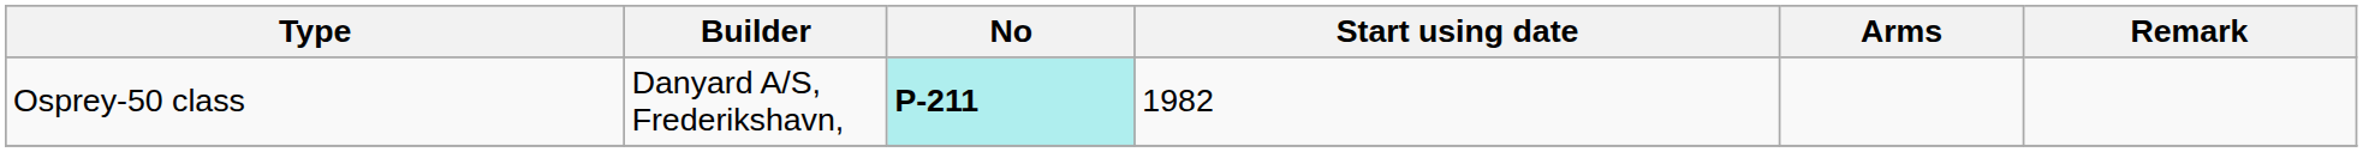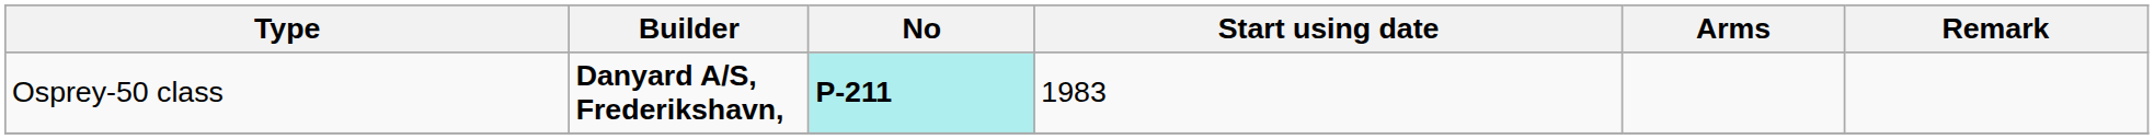 <table class="wikitable" style="font-size:97%; width:90%">
 <tr>
 <th>Type</th>
 <th width=120px>Builder</th>
 <th>No</th>
 <th>Start using date</th>
 <th>Arms</th>
 <th>Remark</th>
 </tr>
 <tr>
 <td>Osprey-50 class </td>
-<td>Danyard A/S, Frederikshavn, </td>
+<td><strong>Danyard A/S, Frederikshavn, </strong></td>
 <td style="background: paleturquoise;"><strong>P-211</strong></td>
-<td>1982</td>
+<td>1983</td>
 <td></td>
 <td></td>
 </tr>
 <tr>
 </tr>
 </table>
